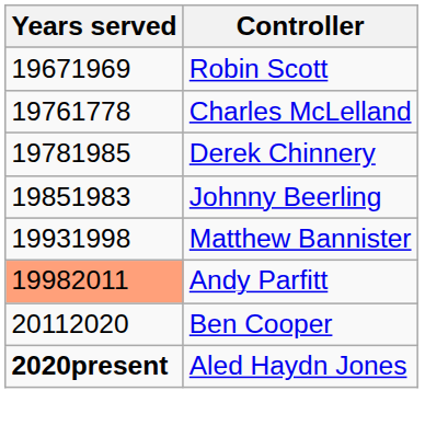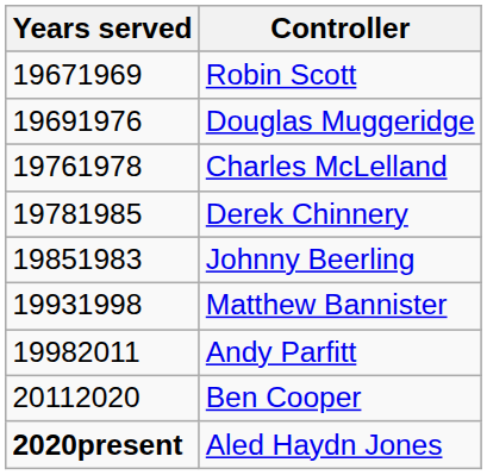 <table class="wikitable">
 <tr>
 <th>Years served</th>
 <th>Controller</th>
 </tr>
 <tr>
 <td>19671969</td>
 <td><a href='#'>Robin Scott</a></td>
 </tr>
 <tr>
-<td>19761778</td>
+<td>19691976</td>
+<td><a href='#'>Douglas Muggeridge</a></td>
+</tr>
+<tr>
+<td>19761978</td>
 <td><a href='#'>Charles McLelland</a></td>
 </tr>
 <tr>
 <td>19781985</td>
 <td><a href='#'>Derek Chinnery</a></td>
 </tr>
 <tr>
 <td>19851983</td>
 <td><a href='#'>Johnny Beerling</a></td>
 </tr>
 <tr>
 <td>19931998</td>
 <td><a href='#'>Matthew Bannister</a></td>
 </tr>
 <tr>
-<td style="background: lightsalmon;">19982011</td>
+<td>19982011</td>
 <td><a href='#'>Andy Parfitt</a></td>
 </tr>
 <tr>
 <td>20112020</td>
 <td><a href='#'>Ben Cooper</a></td>
 </tr>
 <tr>
 <td><strong>2020present</strong></td>
 <td><a href='#'>Aled Haydn Jones</a></td>
 </tr>
 </table>
